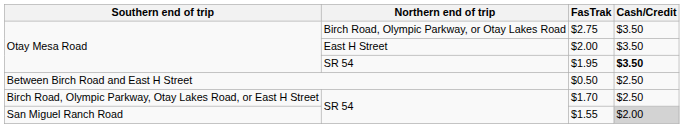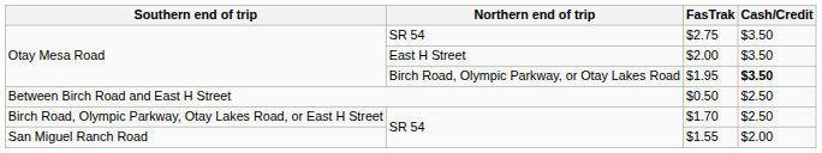 <table class="wikitable">
 <tr>
 <th>Southern end of trip</th>
 <th>Northern end of trip</th>
 <th>FasTrak</th>
 <th>Cash/Credit</th>
 </tr>
 <tr>
 <td rowspan=3>Otay Mesa Road</td>
-<td>Birch Road, Olympic Parkway, or Otay Lakes Road</td>
+<td>SR 54</td>
 <td>$2.75</td>
 <td>$3.50</td>
 </tr>
 <tr>
 <td>East H Street</td>
 <td>$2.00</td>
 <td>$3.50</td>
 </tr>
 <tr>
-<td>SR 54</td>
+<td>Birch Road, Olympic Parkway, or Otay Lakes Road</td>
 <td>$1.95</td>
 <td><strong>$3.50</strong></td>
 </tr>
 <tr>
 <td colspan=2>Between Birch Road and East H Street</td>
 <td>$0.50</td>
 <td>$2.50</td>
 </tr>
 <tr>
 <td>Birch Road, Olympic Parkway, Otay Lakes Road, or East H Street</td>
 <td rowspan=2>SR 54</td>
 <td>$1.70</td>
 <td>$2.50</td>
 </tr>
 <tr>
 <td>San Miguel Ranch Road</td>
 <td>$1.55</td>
-<td style="background: lightgrey;">$2.00</td>
+<td>$2.00</td>
 </tr>
 </table>
